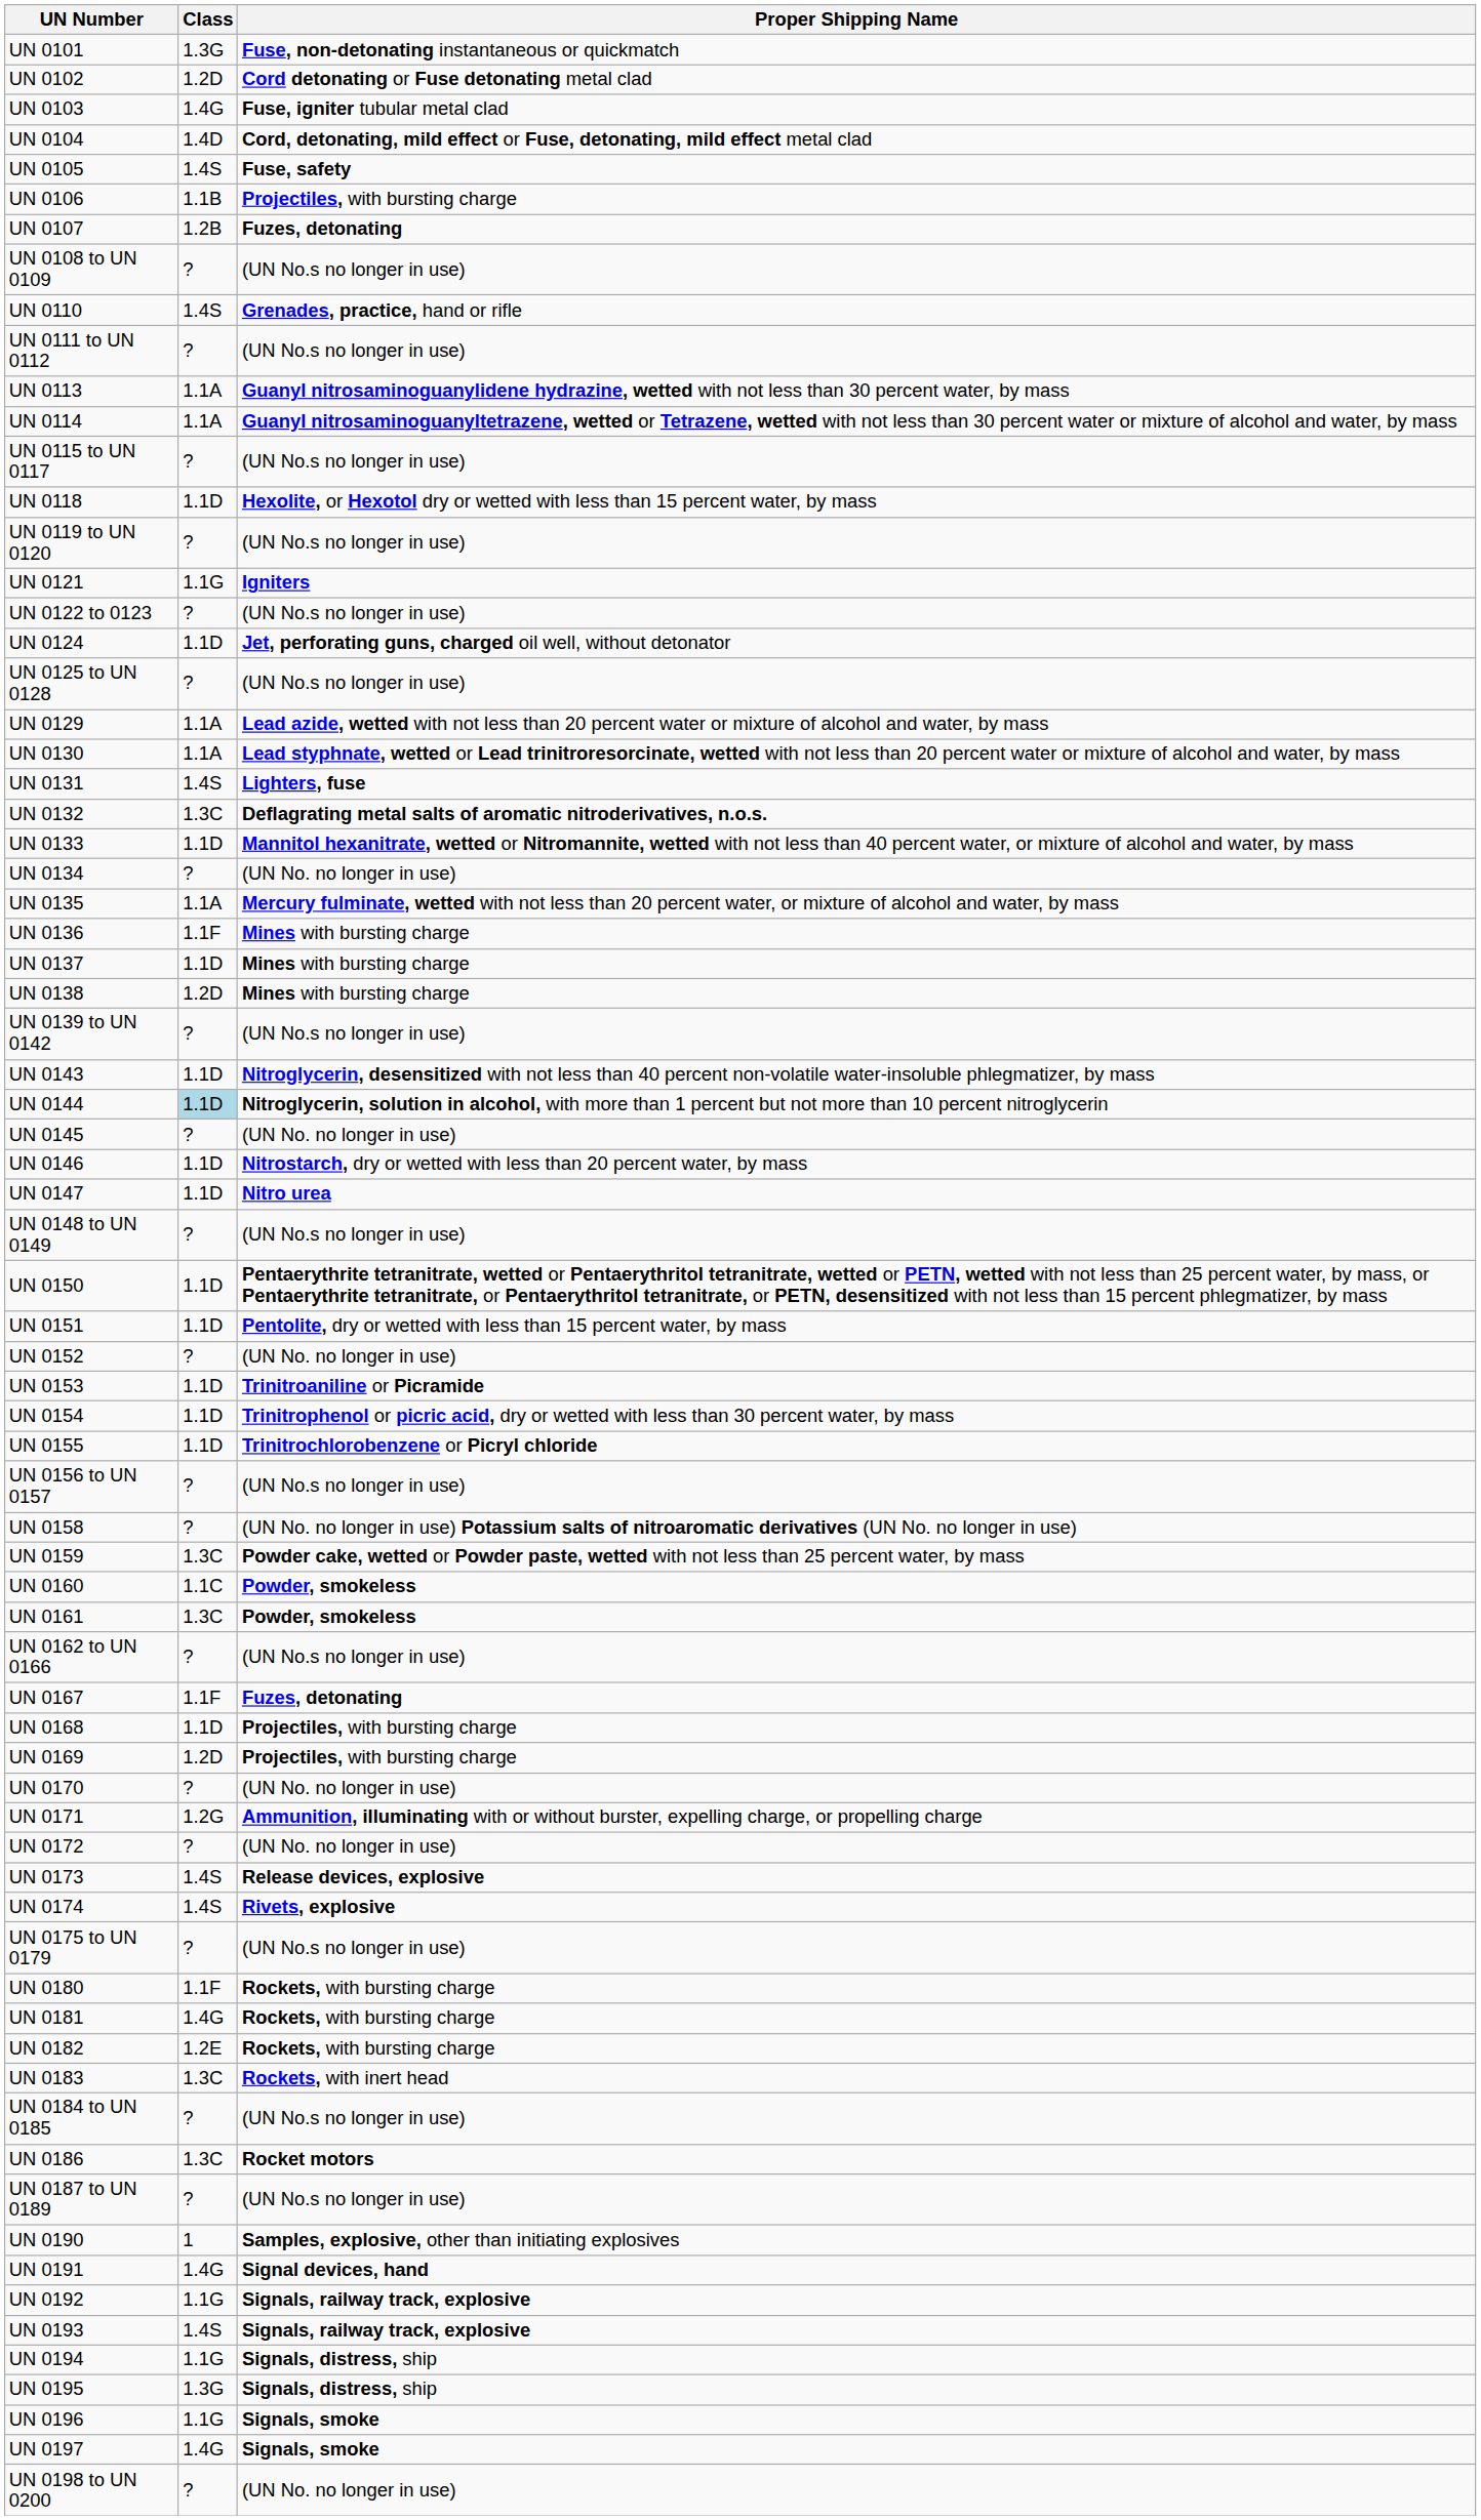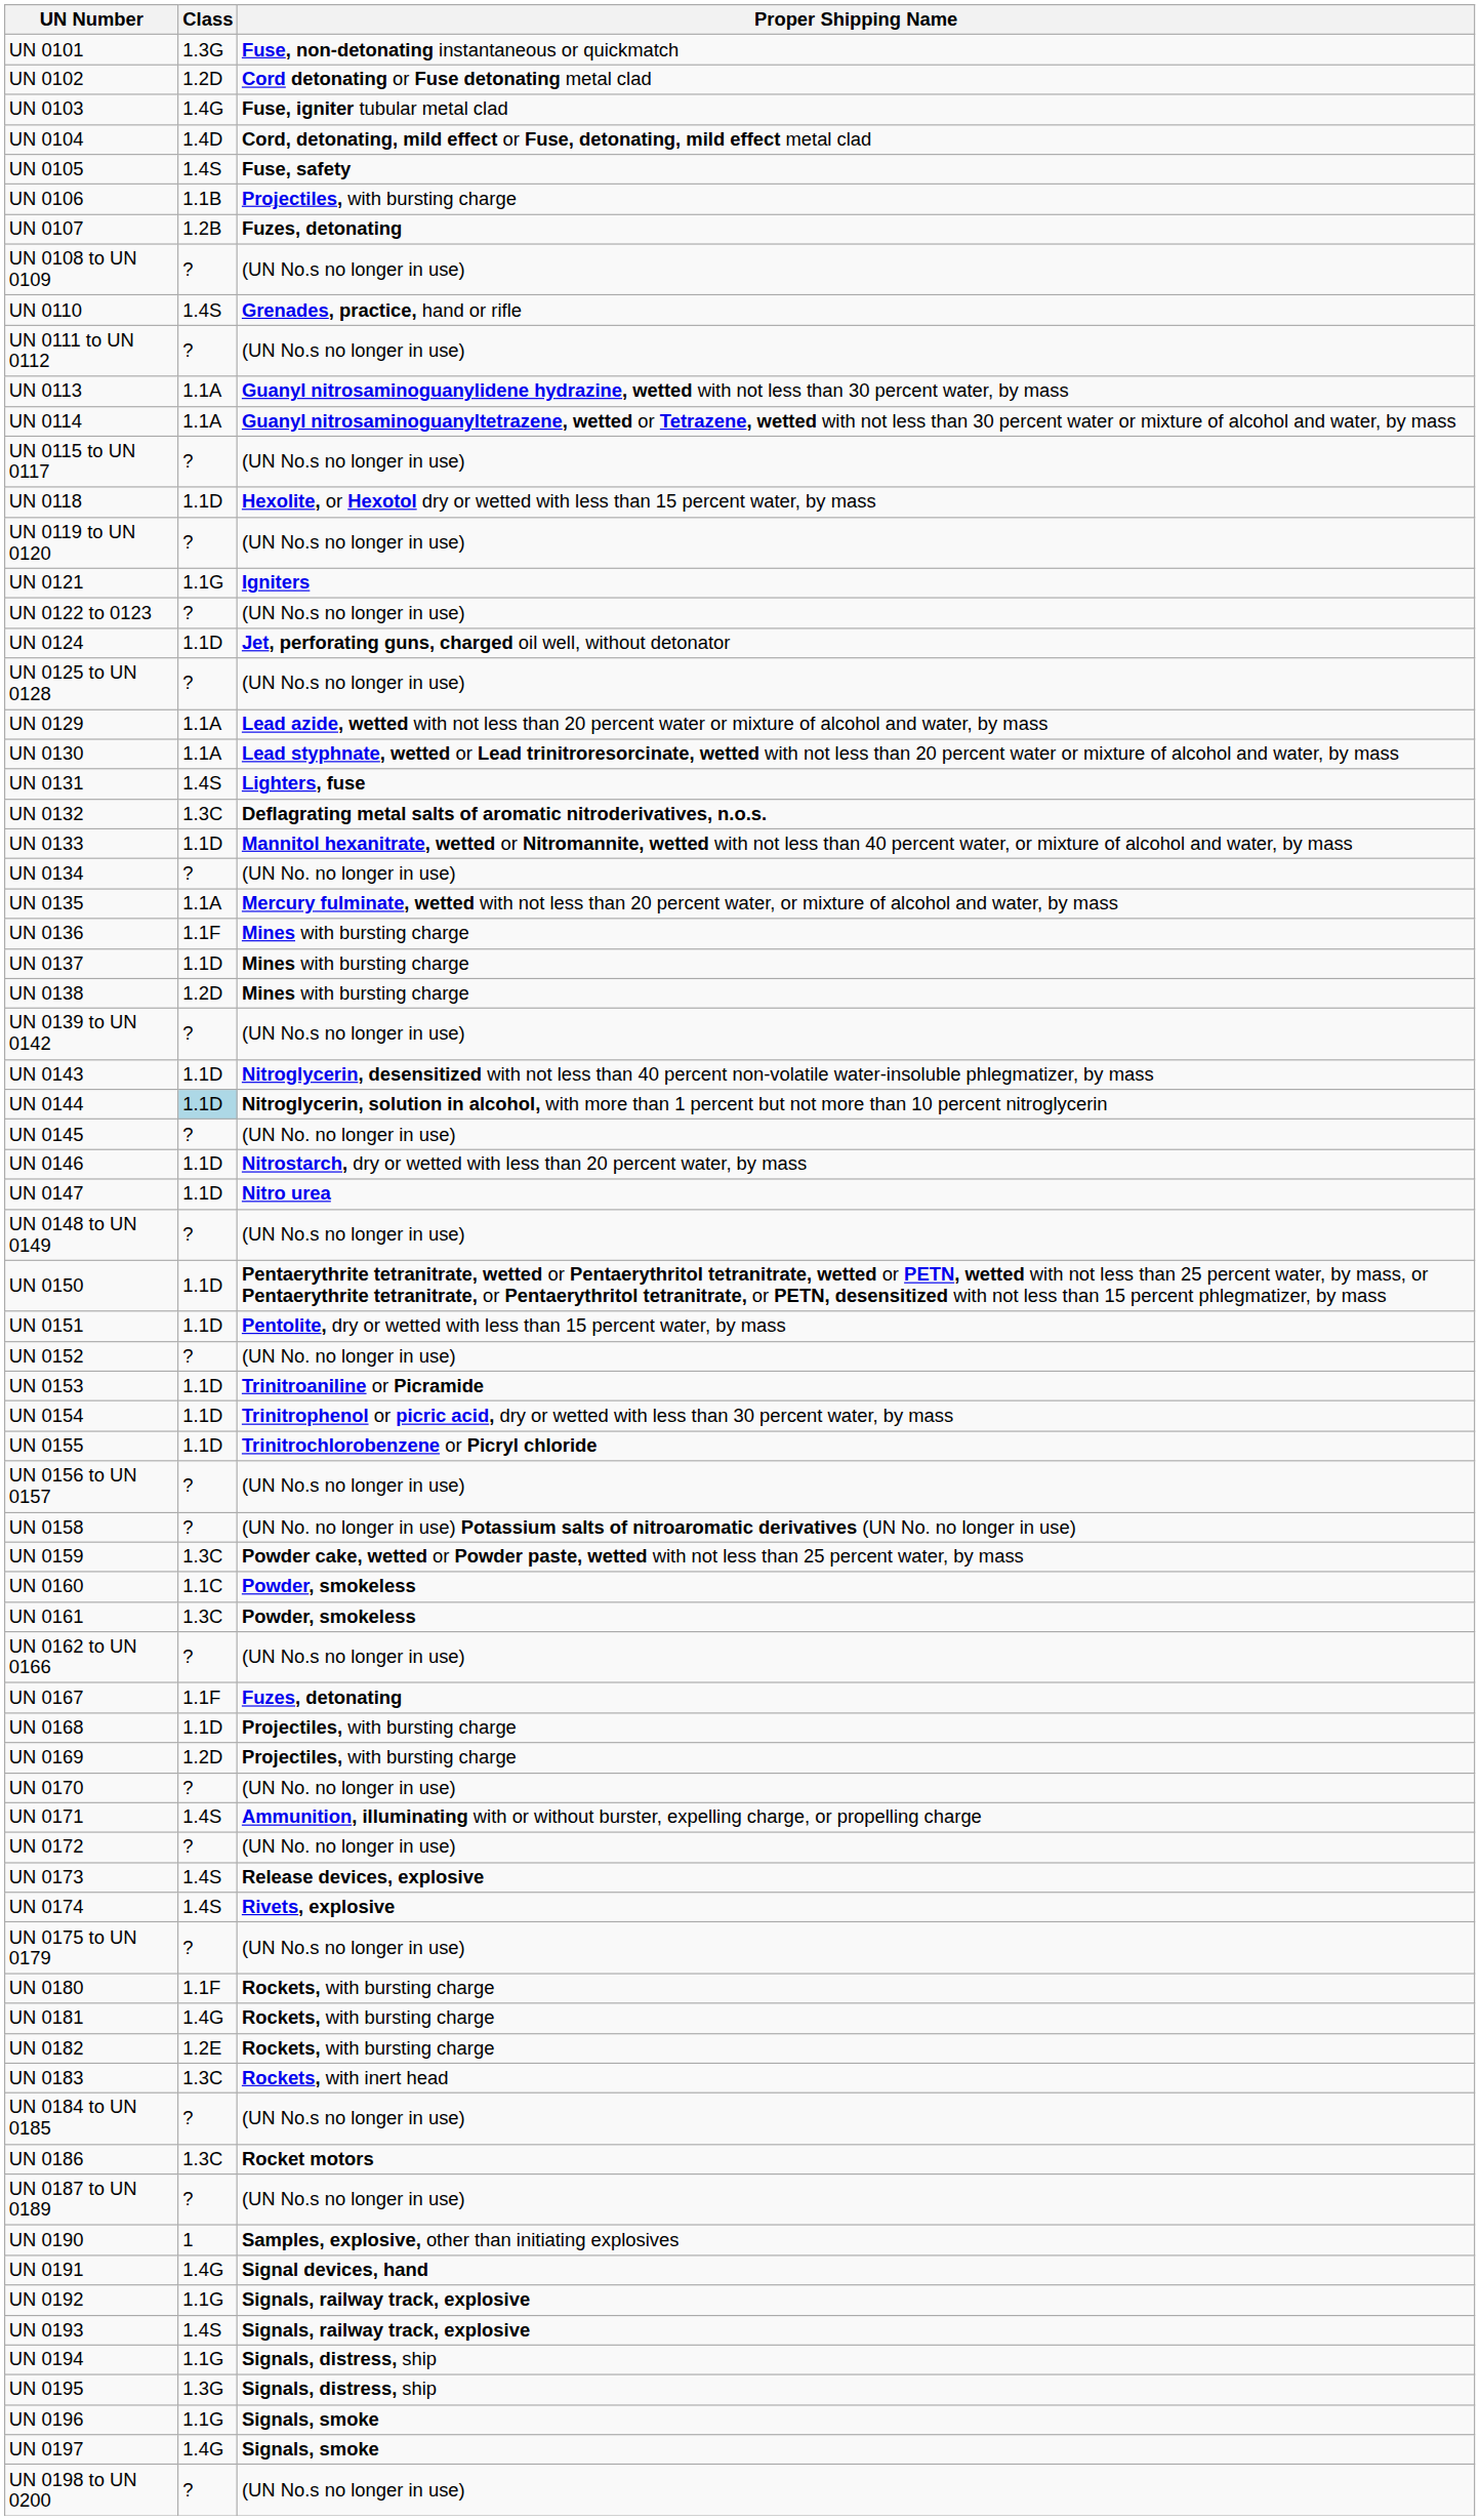 <table class="wikitable">
 <tr>
 <th width="140px">UN Number</th>
 <th>Class</th>
 <th>Proper Shipping Name</th>
 </tr>
 <tr>
 <td>UN 0101</td>
 <td>1.3G</td>
 <td><strong><a href='#'>Fuse</a>, non-detonating</strong> instantaneous or quickmatch</td>
 </tr>
 <tr>
 <td>UN 0102</td>
 <td>1.2D</td>
 <td><strong><a href='#'>Cord</a> detonating</strong> or <strong>Fuse detonating</strong> metal clad</td>
 </tr>
 <tr>
 <td>UN 0103</td>
 <td>1.4G</td>
 <td><strong>Fuse, igniter</strong> tubular metal clad</td>
 </tr>
 <tr>
 <td>UN 0104</td>
 <td>1.4D</td>
 <td><strong>Cord, detonating, mild effect</strong> or <strong>Fuse, detonating, mild effect</strong> metal clad</td>
 </tr>
 <tr>
 <td>UN 0105</td>
 <td>1.4S</td>
 <td><strong>Fuse, safety</strong></td>
 </tr>
 <tr>
 <td>UN 0106</td>
 <td>1.1B</td>
 <td><strong><a href='#'>Projectiles</a>,</strong> with bursting charge</td>
 </tr>
 <tr>
 <td>UN 0107</td>
 <td>1.2B</td>
 <td><strong>Fuzes, detonating</strong></td>
 </tr>
 <tr>
 <td>UN 0108 to UN 0109</td>
 <td>?</td>
 <td>(UN No.s no longer in use)</td>
 </tr>
 <tr>
 <td>UN 0110</td>
 <td>1.4S</td>
 <td><strong><a href='#'>Grenades</a>, practice,</strong> hand or rifle</td>
 </tr>
 <tr>
 <td>UN 0111 to UN 0112</td>
 <td>?</td>
 <td>(UN No.s no longer in use)</td>
 </tr>
 <tr>
 <td>UN 0113</td>
 <td>1.1A</td>
 <td><strong><a href='#'>Guanyl nitrosaminoguanylidene hydrazine</a>, wetted</strong> with not less than 30 percent water, by mass</td>
 </tr>
 <tr>
 <td>UN 0114</td>
 <td>1.1A</td>
 <td><strong><a href='#'>Guanyl nitrosaminoguanyltetrazene</a>, wetted</strong> or <strong><a href='#'>Tetrazene</a>, wetted</strong> with not less than 30 percent water or mixture of alcohol and water, by mass</td>
 </tr>
 <tr>
 <td>UN 0115 to UN 0117</td>
 <td>?</td>
 <td>(UN No.s no longer in use)</td>
 </tr>
 <tr>
 <td>UN 0118</td>
 <td>1.1D</td>
 <td><strong><a href='#'>Hexolite</a>,</strong> or <strong><a href='#'>Hexotol</a></strong> dry or wetted with less than 15 percent water, by mass</td>
 </tr>
 <tr>
 <td>UN 0119 to UN 0120</td>
 <td>?</td>
 <td>(UN No.s no longer in use)</td>
 </tr>
 <tr>
 <td>UN 0121</td>
 <td>1.1G</td>
 <td><strong><a href='#'>Igniters</a></strong></td>
 </tr>
 <tr>
 <td>UN 0122 to 0123</td>
 <td>?</td>
 <td>(UN No.s no longer in use)</td>
 </tr>
 <tr>
 <td>UN 0124</td>
 <td>1.1D</td>
 <td><strong><a href='#'>Jet</a>, perforating guns, charged</strong> oil well, without detonator</td>
 </tr>
 <tr>
 <td>UN 0125 to UN 0128</td>
 <td>?</td>
 <td>(UN No.s no longer in use)</td>
 </tr>
 <tr>
 <td>UN 0129</td>
 <td>1.1A</td>
 <td><strong><a href='#'>Lead azide</a>, wetted</strong> with not less than 20 percent water or mixture of alcohol and water, by mass</td>
 </tr>
 <tr>
 <td>UN 0130</td>
 <td>1.1A</td>
 <td><strong><a href='#'>Lead styphnate</a>, wetted</strong> or <strong>Lead trinitroresorcinate, wetted</strong> with not less than 20 percent water or mixture of alcohol and water, by mass</td>
 </tr>
 <tr>
 <td>UN 0131</td>
 <td>1.4S</td>
 <td><strong><a href='#'>Lighters</a>, fuse</strong></td>
 </tr>
 <tr>
 <td>UN 0132</td>
 <td>1.3C</td>
 <td><strong>Deflagrating metal salts of aromatic nitroderivatives, n.o.s.</strong></td>
 </tr>
 <tr>
 <td>UN 0133</td>
 <td>1.1D</td>
 <td><strong><a href='#'>Mannitol hexanitrate</a>, wetted</strong> or <strong>Nitromannite, wetted</strong> with not less than 40 percent water, or mixture of alcohol and water, by mass</td>
 </tr>
 <tr>
 <td>UN 0134</td>
 <td>?</td>
 <td>(UN No. no longer in use)</td>
 </tr>
 <tr>
 <td>UN 0135</td>
 <td>1.1A</td>
 <td><strong><a href='#'>Mercury fulminate</a>, wetted</strong> with not less than 20 percent water, or mixture of alcohol and water, by mass</td>
 </tr>
 <tr>
 <td>UN 0136</td>
 <td>1.1F</td>
 <td><strong><a href='#'>Mines</a></strong> with bursting charge</td>
 </tr>
 <tr>
 <td>UN 0137</td>
 <td>1.1D</td>
 <td><strong>Mines</strong> with bursting charge</td>
 </tr>
 <tr>
 <td>UN 0138</td>
 <td>1.2D</td>
 <td><strong>Mines</strong> with bursting charge</td>
 </tr>
 <tr>
 <td>UN 0139 to UN 0142</td>
 <td>?</td>
 <td>(UN No.s no longer in use)</td>
 </tr>
 <tr>
 <td>UN 0143</td>
 <td>1.1D</td>
 <td><strong><a href='#'>Nitroglycerin</a>, desensitized</strong> with not less than 40 percent non-volatile water-insoluble phlegmatizer, by mass</td>
 </tr>
 <tr>
 <td>UN 0144</td>
 <td style="background: lightblue;">1.1D</td>
 <td><strong>Nitroglycerin, solution in alcohol,</strong> with more than 1 percent but not more than 10 percent nitroglycerin</td>
 </tr>
 <tr>
 <td>UN 0145</td>
 <td>?</td>
 <td>(UN No. no longer in use)</td>
 </tr>
 <tr>
 <td>UN 0146</td>
 <td>1.1D</td>
 <td><strong><a href='#'>Nitrostarch</a>,</strong> dry or wetted with less than 20 percent water, by mass</td>
 </tr>
 <tr>
 <td>UN 0147</td>
 <td>1.1D</td>
 <td><strong><a href='#'>Nitro urea</a></strong></td>
 </tr>
 <tr>
 <td>UN 0148 to UN 0149</td>
 <td>?</td>
 <td>(UN No.s no longer in use)</td>
 </tr>
 <tr>
 <td>UN 0150</td>
 <td>1.1D</td>
 <td><strong>Pentaerythrite tetranitrate, wetted</strong> or <strong>Pentaerythritol tetranitrate, wetted</strong> or <strong><a href='#'>PETN</a>, wetted</strong> with not less than 25 percent water, by mass, or <strong>Pentaerythrite tetranitrate,</strong> or <strong>Pentaerythritol tetranitrate,</strong> or <strong>PETN, desensitized</strong> with not less than 15 percent phlegmatizer, by mass</td>
 </tr>
 <tr>
 <td>UN 0151</td>
 <td>1.1D</td>
 <td><strong><a href='#'>Pentolite</a>,</strong> dry or wetted with less than 15 percent water, by mass</td>
 </tr>
 <tr>
 <td>UN 0152</td>
 <td>?</td>
 <td>(UN No. no longer in use)</td>
 </tr>
 <tr>
 <td>UN 0153</td>
 <td>1.1D</td>
 <td><strong><a href='#'>Trinitroaniline</a></strong> or <strong>Picramide</strong></td>
 </tr>
 <tr>
 <td>UN 0154</td>
 <td>1.1D</td>
 <td><strong><a href='#'>Trinitrophenol</a></strong> or <strong><a href='#'>picric acid</a>,</strong> dry or wetted with less than 30 percent water, by mass</td>
 </tr>
 <tr>
 <td>UN 0155</td>
 <td>1.1D</td>
 <td><strong><a href='#'>Trinitrochlorobenzene</a></strong> or <strong>Picryl chloride</strong></td>
 </tr>
 <tr>
 <td>UN 0156 to UN 0157</td>
 <td>?</td>
 <td>(UN No.s no longer in use)</td>
 </tr>
 <tr>
 <td>UN 0158</td>
 <td>?</td>
 <td>(UN No. no longer in use) <strong>Potassium salts of nitroaromatic derivatives</strong> (UN No. no longer in use)</td>
 </tr>
 <tr>
 <td>UN 0159</td>
 <td>1.3C</td>
 <td><strong>Powder cake, wetted</strong> or <strong>Powder paste, wetted</strong> with not less than 25 percent water, by mass</td>
 </tr>
 <tr>
 <td>UN 0160</td>
 <td>1.1C</td>
 <td><strong><a href='#'>Powder</a>, smokeless</strong></td>
 </tr>
 <tr>
 <td>UN 0161</td>
 <td>1.3C</td>
 <td><strong>Powder, smokeless</strong></td>
 </tr>
 <tr>
 <td>UN 0162 to UN 0166</td>
 <td>?</td>
 <td>(UN No.s no longer in use)</td>
 </tr>
 <tr>
 <td>UN 0167</td>
 <td>1.1F</td>
 <td><strong><a href='#'>Fuzes</a>, detonating</strong></td>
 </tr>
 <tr>
 <td>UN 0168</td>
 <td>1.1D</td>
 <td><strong>Projectiles,</strong> with bursting charge</td>
 </tr>
 <tr>
 <td>UN 0169</td>
 <td>1.2D</td>
 <td><strong>Projectiles,</strong> with bursting charge</td>
 </tr>
 <tr>
 <td>UN 0170</td>
 <td>?</td>
 <td>(UN No. no longer in use)</td>
 </tr>
 <tr>
 <td>UN 0171</td>
-<td>1.2G</td>
+<td>1.4S</td>
 <td><strong><a href='#'>Ammunition</a>, illuminating</strong> with or without burster, expelling charge, or propelling charge</td>
 </tr>
 <tr>
 <td>UN 0172</td>
 <td>?</td>
 <td>(UN No. no longer in use)</td>
 </tr>
 <tr>
 <td>UN 0173</td>
 <td>1.4S</td>
 <td><strong>Release devices, explosive</strong></td>
 </tr>
 <tr>
 <td>UN 0174</td>
 <td>1.4S</td>
 <td><strong><a href='#'>Rivets</a>, explosive</strong></td>
 </tr>
 <tr>
 <td>UN 0175 to UN 0179</td>
 <td>?</td>
 <td>(UN No.s no longer in use)</td>
 </tr>
 <tr>
 <td>UN 0180</td>
 <td>1.1F</td>
 <td><strong>Rockets,</strong> with bursting charge</td>
 </tr>
 <tr>
 <td>UN 0181</td>
 <td>1.4G</td>
 <td><strong>Rockets,</strong> with bursting charge</td>
 </tr>
 <tr>
 <td>UN 0182</td>
 <td>1.2E</td>
 <td><strong>Rockets,</strong> with bursting charge</td>
 </tr>
 <tr>
 <td>UN 0183</td>
 <td>1.3C</td>
 <td><strong><a href='#'>Rockets</a>,</strong> with inert head</td>
 </tr>
 <tr>
 <td>UN 0184 to UN 0185</td>
 <td>?</td>
 <td>(UN No.s no longer in use)</td>
 </tr>
 <tr>
 <td>UN 0186</td>
 <td>1.3C</td>
 <td><strong>Rocket motors</strong></td>
 </tr>
 <tr>
 <td>UN 0187 to UN 0189</td>
 <td>?</td>
 <td>(UN No.s no longer in use)</td>
 </tr>
 <tr>
 <td>UN 0190</td>
 <td>1</td>
 <td><strong>Samples, explosive,</strong> other than initiating explosives</td>
 </tr>
 <tr>
 <td>UN 0191</td>
 <td>1.4G</td>
 <td><strong>Signal devices, hand</strong></td>
 </tr>
 <tr>
 <td>UN 0192</td>
 <td>1.1G</td>
 <td><strong>Signals, railway track, explosive</strong></td>
 </tr>
 <tr>
 <td>UN 0193</td>
 <td>1.4S</td>
 <td><strong>Signals, railway track, explosive</strong></td>
 </tr>
 <tr>
 <td>UN 0194</td>
 <td>1.1G</td>
 <td><strong>Signals, distress,</strong> ship</td>
 </tr>
 <tr>
 <td>UN 0195</td>
 <td>1.3G</td>
 <td><strong>Signals, distress,</strong> ship</td>
 </tr>
 <tr>
 <td>UN 0196</td>
 <td>1.1G</td>
 <td><strong>Signals, smoke</strong></td>
 </tr>
 <tr>
 <td>UN 0197</td>
 <td>1.4G</td>
 <td><strong>Signals, smoke</strong></td>
 </tr>
 <tr>
 <td>UN 0198 to UN 0200</td>
 <td>?</td>
-<td>(UN No. no longer in use)</td>
+<td>(UN No.s no longer in use)</td>
 </tr>
 </table>
